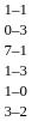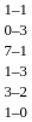 <table cellspacing=1 width=70%>
 <tr>
 <th width=25%></th>
 <th width=30%></th>
 <th width=15%></th>
 <th width=30%></th>
 </tr>
 <tr>
 <td></td>
 <td align=right></td>
 <td align=center>1–1</td>
 <td></td>
 </tr>
 <tr>
 <td></td>
 <td align=right></td>
 <td align=center>0–3</td>
 <td></td>
 </tr>
 <tr>
 <td></td>
 <td align=right></td>
 <td align=center>7–1</td>
 <td></td>
 </tr>
 <tr>
 <td></td>
 <td align=right></td>
 <td align=center>1–3</td>
 <td></td>
 </tr>
 <tr>
 <td></td>
 <td align=right></td>
-<td align=center>1–0</td>
+<td align=center>3–2</td>
 <td></td>
 </tr>
 <tr>
 <td></td>
 <td align=right></td>
-<td align=center>3–2</td>
+<td align=center>1–0</td>
 <td></td>
 </tr>
 </table>
